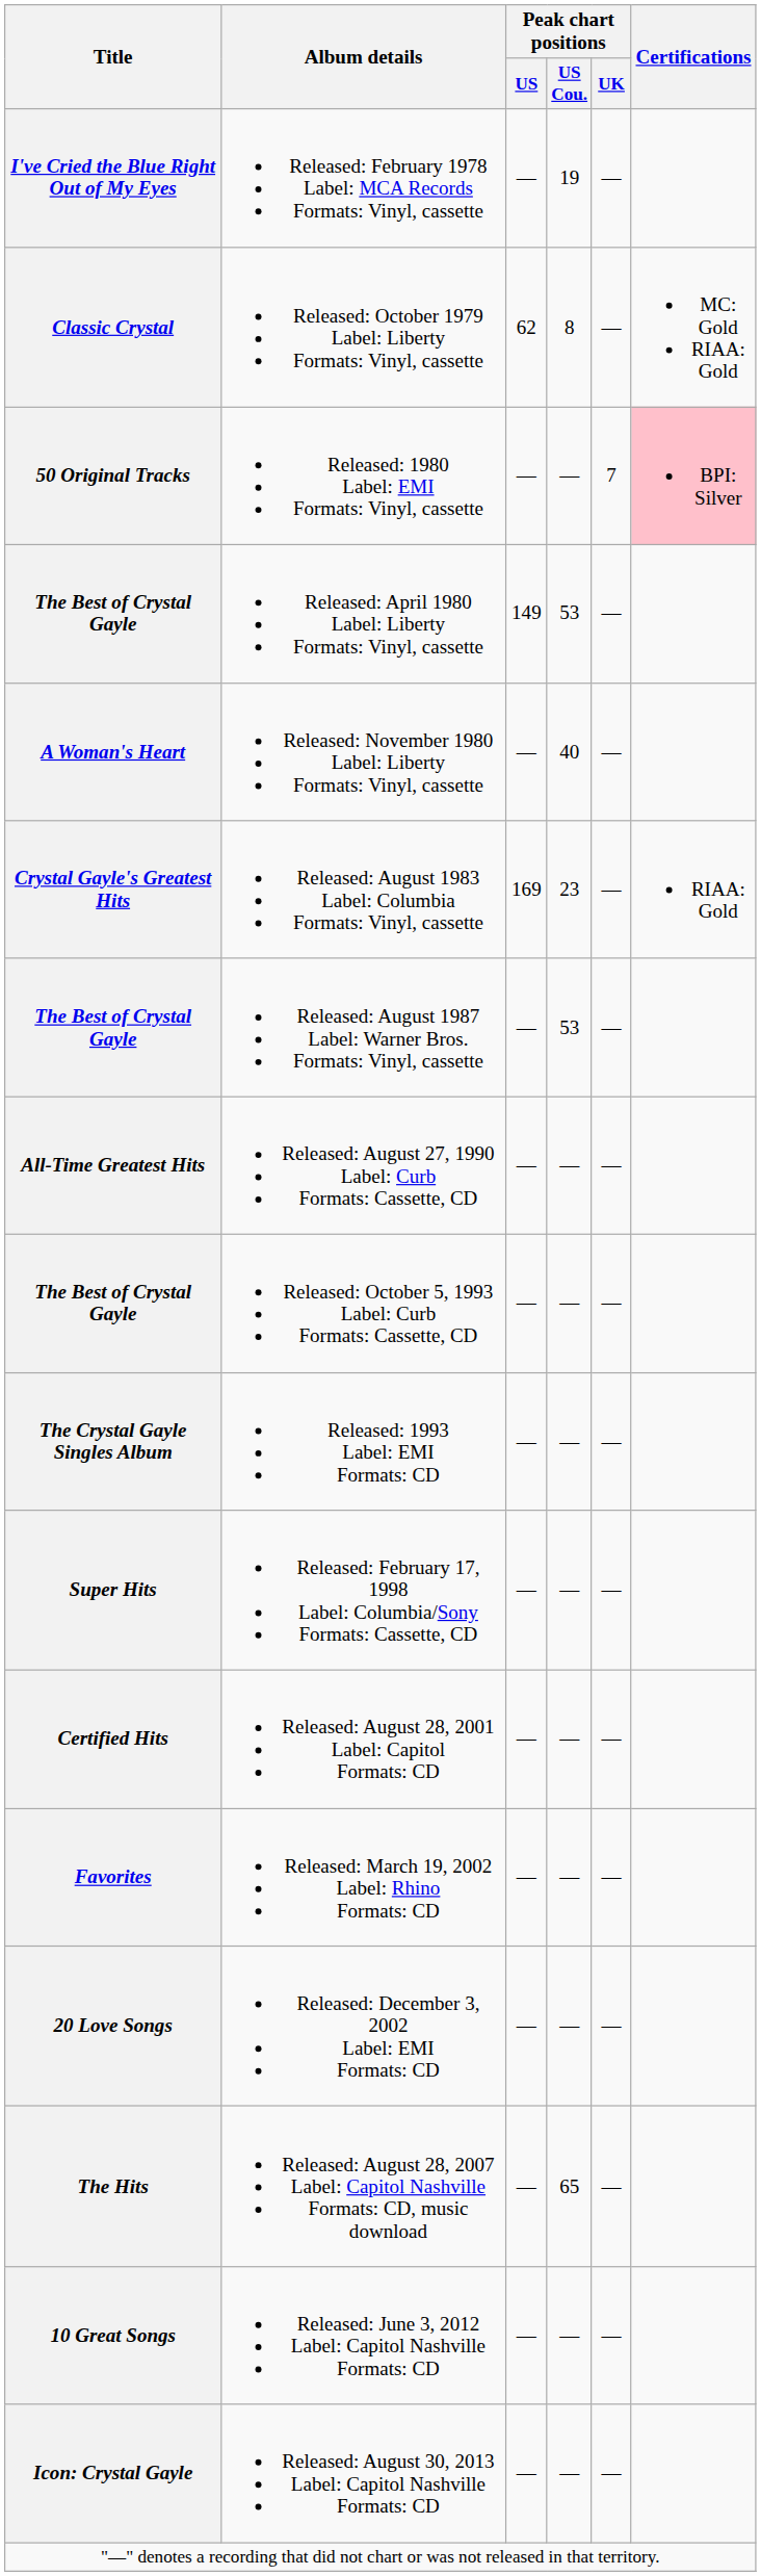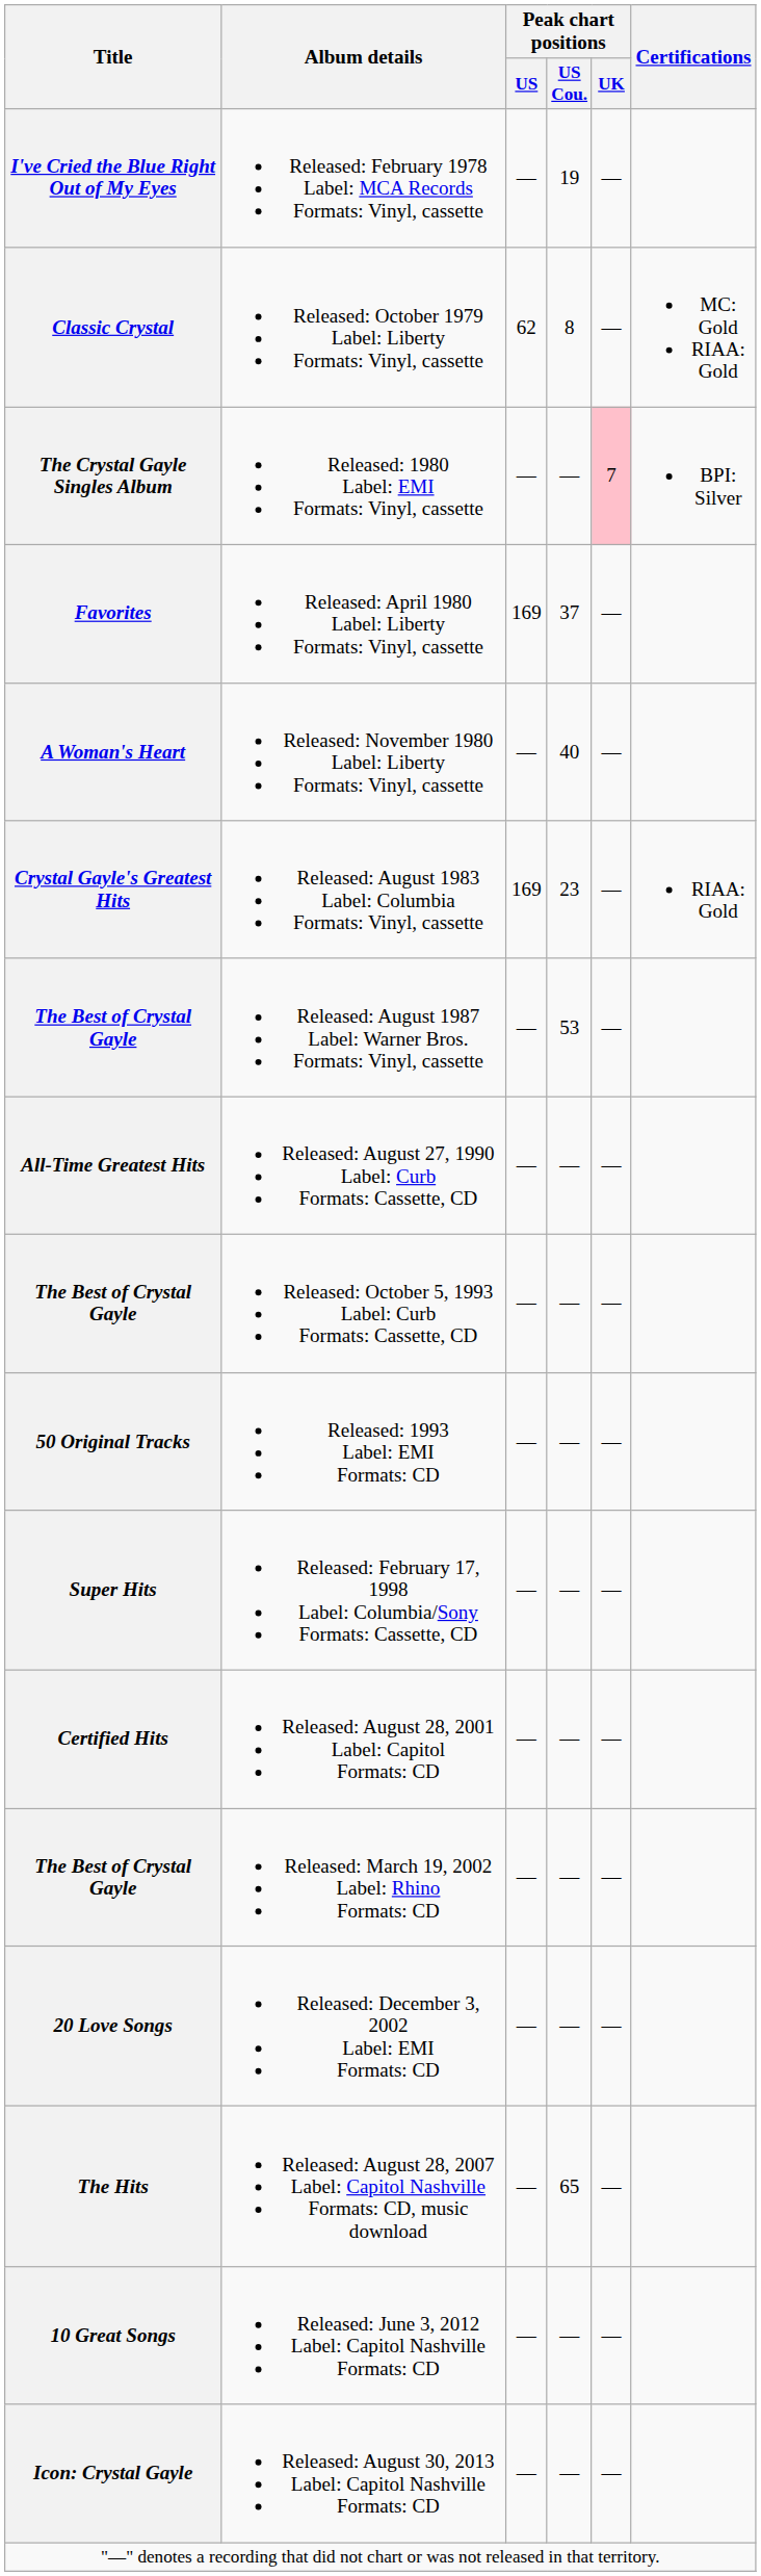 <table class="wikitable plainrowheaders" style="text-align:center;" border="1">
 <tr>
 <th scope="col" rowspan="2" style="width:17em;">Title</th>
 <th scope="col" rowspan="2" style="width:19em;">Album details</th>
 <th scope="col" colspan="3">Peak chart positions</th>
 <th scope="col" rowspan="2"><a href='#'>Certifications</a></th>
 </tr>
 <tr>
 <th scope="col" style="width:2em;font-size:90%;"><a href='#'>US</a><br></th>
 <th scope="col" style="width:2em;font-size:90%;"><a href='#'>US<br>Cou.</a><br></th>
 <th scope="col" style="width:2em;font-size:90%;"><a href='#'>UK</a><br></th>
 </tr>
 <tr>
 <th scope="row"><em><a href='#'>I've Cried the Blue Right Out of My Eyes</a></em></th>
 <td><br><ul><li>Released: February 1978</li><li>Label: <a href='#'>MCA Records</a></li><li>Formats: Vinyl, cassette</li></ul></td>
 <td>—</td>
 <td>19</td>
 <td>—</td>
 <td></td>
 </tr>
 <tr>
 <th scope="row"><em><a href='#'>Classic Crystal</a></em></th>
 <td><br><ul><li>Released: October 1979</li><li>Label: Liberty</li><li>Formats: Vinyl, cassette</li></ul></td>
 <td>62</td>
 <td>8</td>
 <td>—</td>
 <td><br><ul><li>MC: Gold</li><li>RIAA: Gold</li></ul></td>
 </tr>
 <tr>
-<th scope="row"><em>50 Original Tracks</em></th>
+<th scope="row"><em>The Crystal Gayle Singles Album</em></th>
 <td><br><ul><li>Released: 1980</li><li>Label: <a href='#'>EMI</a></li><li>Formats: Vinyl, cassette</li></ul></td>
 <td>—</td>
 <td>—</td>
-<td>7</td>
-<td style="background: pink;"><br><ul><li>BPI: Silver</li></ul></td>
+<td style="background: pink;">7</td>
+<td><br><ul><li>BPI: Silver</li></ul></td>
 </tr>
 <tr>
-<th scope="row"><em>The Best of Crystal Gayle</em></th>
+<th scope="row"><em><a href='#'>Favorites</a></em></th>
 <td><br><ul><li>Released: April 1980</li><li>Label: Liberty</li><li>Formats: Vinyl, cassette</li></ul></td>
-<td>149</td>
-<td>53</td>
+<td>169</td>
+<td>37</td>
 <td>—</td>
 <td></td>
 </tr>
 <tr>
 <th scope="row"><em><a href='#'>A Woman's Heart</a></em></th>
 <td><br><ul><li>Released: November 1980</li><li>Label: Liberty</li><li>Formats: Vinyl, cassette</li></ul></td>
 <td>—</td>
 <td>40</td>
 <td>—</td>
 <td></td>
 </tr>
 <tr>
 <th scope="row"><em><a href='#'>Crystal Gayle's Greatest Hits</a></em></th>
 <td><br><ul><li>Released: August 1983</li><li>Label: Columbia</li><li>Formats: Vinyl, cassette</li></ul></td>
 <td>169</td>
 <td>23</td>
 <td>—</td>
 <td><br><ul><li>RIAA: Gold</li></ul></td>
 </tr>
 <tr>
 <th scope="row"><em><a href='#'>The Best of Crystal Gayle</a></em></th>
 <td><br><ul><li>Released: August 1987</li><li>Label: Warner Bros.</li><li>Formats: Vinyl, cassette</li></ul></td>
 <td>—</td>
 <td>53</td>
 <td>—</td>
 <td></td>
 </tr>
 <tr>
 <th scope="row"><em>All-Time Greatest Hits</em></th>
 <td><br><ul><li>Released: August 27, 1990</li><li>Label: <a href='#'>Curb</a></li><li>Formats: Cassette, CD</li></ul></td>
 <td>—</td>
 <td>—</td>
 <td>—</td>
 <td></td>
 </tr>
 <tr>
 <th scope="row"><em>The Best of Crystal Gayle</em></th>
 <td><br><ul><li>Released: October 5, 1993</li><li>Label: Curb</li><li>Formats: Cassette, CD</li></ul></td>
 <td>—</td>
 <td>—</td>
 <td>—</td>
 <td></td>
 </tr>
 <tr>
-<th scope="row"><em>The Crystal Gayle Singles Album</em></th>
+<th scope="row"><em>50 Original Tracks</em></th>
 <td><br><ul><li>Released: 1993</li><li>Label: EMI</li><li>Formats: CD</li></ul></td>
 <td>—</td>
 <td>—</td>
 <td>—</td>
 <td></td>
 </tr>
 <tr>
 <th scope="row"><em>Super Hits</em></th>
 <td><br><ul><li>Released: February 17, 1998</li><li>Label: Columbia/<a href='#'>Sony</a></li><li>Formats: Cassette, CD</li></ul></td>
 <td>—</td>
 <td>—</td>
 <td>—</td>
 <td></td>
 </tr>
 <tr>
 <th scope="row"><em>Certified Hits</em></th>
 <td><br><ul><li>Released: August 28, 2001</li><li>Label: Capitol</li><li>Formats: CD</li></ul></td>
 <td>—</td>
 <td>—</td>
 <td>—</td>
 <td></td>
 </tr>
 <tr>
-<th scope="row"><em><a href='#'>Favorites</a></em></th>
+<th scope="row"><em>The Best of Crystal Gayle</em></th>
 <td><br><ul><li>Released: March 19, 2002</li><li>Label: <a href='#'>Rhino</a></li><li>Formats: CD</li></ul></td>
 <td>—</td>
 <td>—</td>
 <td>—</td>
 <td></td>
 </tr>
 <tr>
 <th scope="row"><em>20 Love Songs</em></th>
 <td><br><ul><li>Released: December 3, 2002</li><li>Label: EMI</li><li>Formats: CD</li></ul></td>
 <td>—</td>
 <td>—</td>
 <td>—</td>
 <td></td>
 </tr>
 <tr>
 <th scope="row"><em>The Hits</em></th>
 <td><br><ul><li>Released: August 28, 2007</li><li>Label: <a href='#'>Capitol Nashville</a></li><li>Formats: CD, music download</li></ul></td>
 <td>—</td>
 <td>65</td>
 <td>—</td>
 <td></td>
 </tr>
 <tr>
 <th scope="row"><em>10 Great Songs</em></th>
 <td><br><ul><li>Released: June 3, 2012</li><li>Label: Capitol Nashville</li><li>Formats: CD</li></ul></td>
 <td>—</td>
 <td>—</td>
 <td>—</td>
 <td></td>
 </tr>
 <tr>
 <th scope="row"><em>Icon: Crystal Gayle</em></th>
 <td><br><ul><li>Released: August 30, 2013</li><li>Label: Capitol Nashville</li><li>Formats: CD</li></ul></td>
 <td>—</td>
 <td>—</td>
 <td>—</td>
 <td></td>
 </tr>
 <tr>
 <td colspan="6" style="font-size:90%">"—" denotes a recording that did not chart or was not released in that territory.</td>
 </tr>
 <tr>
 </tr>
 </table>
